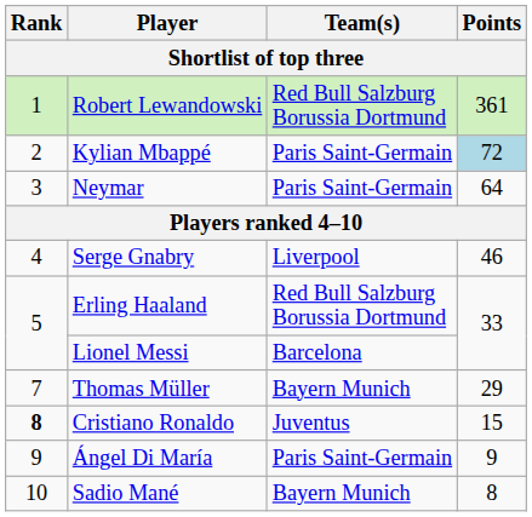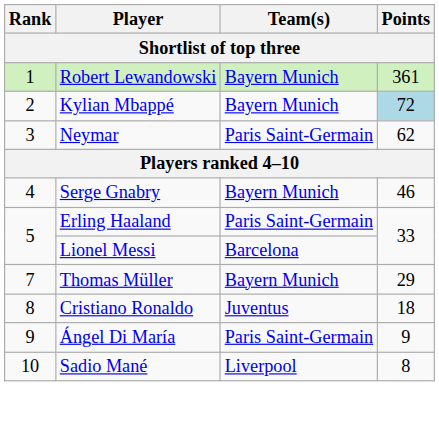 <table class="wikitable" style="text-align:center">
 <tr>
 <th>Rank</th>
 <th>Player</th>
 <th>Team(s)</th>
 <th>Points</th>
 </tr>
 <tr>
 <th colspan=4>Shortlist of top three</th>
 </tr>
 <tr bgcolor="#D0F0C0">
 <td>1</td>
 <td align=left> <a href='#'>Robert Lewandowski</a></td>
-<td align=left> <a href='#'>Red Bull Salzburg</a><br> <a href='#'>Borussia Dortmund</a></td>
+<td align=left> <a href='#'>Bayern Munich</a></td>
 <td>361</td>
 </tr>
 <tr>
 <td>2</td>
 <td align=left> <a href='#'>Kylian Mbappé</a></td>
-<td align=left> <a href='#'>Paris Saint-Germain</a></td>
+<td align=left> <a href='#'>Bayern Munich</a></td>
 <td style="background: lightblue;">72</td>
 </tr>
 <tr>
 <td>3</td>
 <td align=left> <a href='#'>Neymar</a></td>
 <td align=left> <a href='#'>Paris Saint-Germain</a></td>
-<td>64</td>
+<td>62</td>
 </tr>
 <tr>
 <th colspan=4>Players ranked 4–10</th>
 </tr>
 <tr>
 <td>4</td>
 <td align=left> <a href='#'>Serge Gnabry</a></td>
-<td align=left> <a href='#'>Liverpool</a></td>
+<td align=left> <a href='#'>Bayern Munich</a></td>
 <td>46</td>
 </tr>
 <tr>
 <td rowspan=2>5</td>
 <td align=left> <a href='#'>Erling Haaland</a></td>
-<td align=left> <a href='#'>Red Bull Salzburg</a><br> <a href='#'>Borussia Dortmund</a></td>
+<td align=left> <a href='#'>Paris Saint-Germain</a></td>
 <td rowspan=2>33</td>
 </tr>
 <tr>
 <td align=left> <a href='#'>Lionel Messi</a></td>
 <td align=left> <a href='#'>Barcelona</a></td>
 </tr>
 <tr>
 <td>7</td>
 <td align=left> <a href='#'>Thomas Müller</a></td>
 <td align=left> <a href='#'>Bayern Munich</a></td>
 <td>29</td>
 </tr>
 <tr>
-<td><strong>8</strong></td>
+<td>8</td>
 <td align=left> <a href='#'>Cristiano Ronaldo</a></td>
 <td align=left> <a href='#'>Juventus</a></td>
-<td>15</td>
+<td>18</td>
 </tr>
 <tr>
 <td>9</td>
 <td align=left> <a href='#'>Ángel Di María</a></td>
 <td align=left> <a href='#'>Paris Saint-Germain</a></td>
 <td>9</td>
 </tr>
 <tr>
 <td>10</td>
 <td align=left> <a href='#'>Sadio Mané</a></td>
-<td align=left> <a href='#'>Bayern Munich</a></td>
+<td align=left> <a href='#'>Liverpool</a></td>
 <td>8</td>
 </tr>
 </table>
